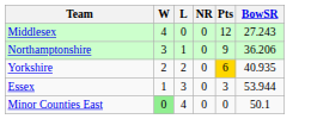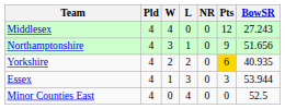 <table class="wikitable" style="text-align: center;">
 <tr>
 <th width=200>Team</th>
+<th width=20>Pld</th>
 <th width=20>W</th>
 <th width=20>L</th>
 <th width=20>NR</th>
 <th width=20>Pts</th>
 <th width=60><a href='#'>BowSR</a></th>
 </tr>
 <tr bgcolor="#ccffcc">
 <td align=left><a href='#'>Middlesex</a></td>
 <td>4</td>
+<td>4</td>
 <td>0</td>
 <td>0</td>
 <td>12</td>
 <td>27.243</td>
 </tr>
 <tr bgcolor="#ccffcc">
 <td align=left><a href='#'>Northamptonshire</a></td>
+<td>4</td>
 <td>3</td>
 <td>1</td>
 <td>0</td>
 <td>9</td>
-<td>36.206</td>
+<td>51.656</td>
 </tr>
 <tr>
 <td align=left><a href='#'>Yorkshire</a></td>
+<td>4</td>
 <td>2</td>
 <td>2</td>
 <td>0</td>
 <td style="background: gold;">6</td>
 <td>40.935</td>
 </tr>
 <tr>
 <td align=left><a href='#'>Essex</a></td>
+<td>4</td>
 <td>1</td>
 <td>3</td>
 <td>0</td>
 <td>3</td>
 <td>53.944</td>
 </tr>
 <tr>
 <td align=left><a href='#'>Minor Counties East</a></td>
-<td style="background: lightgreen;">0</td>
+<td>4</td>
+<td>0</td>
 <td>4</td>
 <td>0</td>
 <td>0</td>
-<td>50.1</td>
+<td>52.5</td>
 </tr>
 </table>
